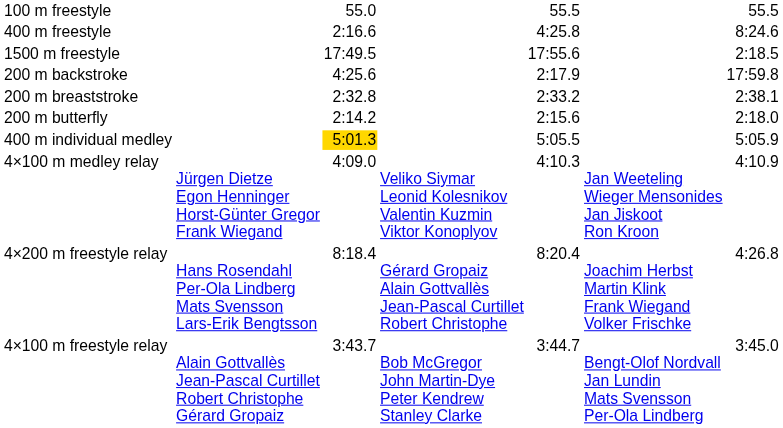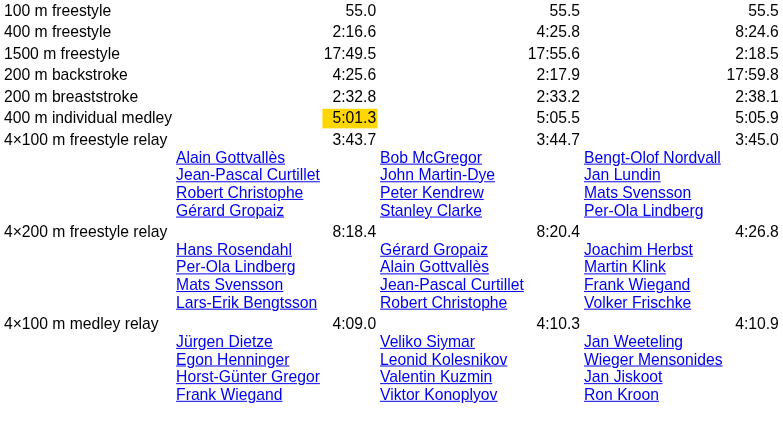 <table>
 <tr valign=top>
 <td>100 m freestyle</td>
 <td></td>
 <td align=right>55.0</td>
 <td></td>
 <td align=right>55.5</td>
 <td></td>
 <td align=right>55.5</td>
 </tr>
 <tr valign=top>
 <td>400 m freestyle</td>
 <td></td>
 <td align=right>2:16.6</td>
 <td></td>
 <td align=right>4:25.8</td>
 <td></td>
 <td align=right>8:24.6</td>
 </tr>
 <tr valign=top>
 <td>1500 m freestyle</td>
 <td></td>
 <td align=right>17:49.5</td>
 <td></td>
 <td align=right>17:55.6</td>
 <td></td>
 <td align=right>2:18.5</td>
 </tr>
 <tr valign=top>
 <td>200 m backstroke</td>
 <td></td>
 <td align=right>4:25.6</td>
 <td></td>
 <td align=right>2:17.9</td>
 <td></td>
 <td align=right>17:59.8</td>
 </tr>
 <tr valign=top>
 <td>200 m breaststroke</td>
 <td></td>
 <td align=right>2:32.8</td>
 <td></td>
 <td align=right>2:33.2</td>
 <td></td>
 <td align=right>2:38.1</td>
 </tr>
 <tr valign=top>
-<td>200 m butterfly</td>
-<td></td>
-<td align=right>2:14.2</td>
-<td></td>
-<td align=right>2:15.6</td>
-<td></td>
-<td align=right>2:18.0</td>
-</tr>
-<tr valign=top>
 <td>400 m individual medley</td>
 <td></td>
 <td align=right style="background: gold;">5:01.3</td>
 <td></td>
 <td align=right>5:05.5</td>
 <td></td>
 <td align=right>5:05.9</td>
 </tr>
 <tr valign=top>
-<td>4×100 m medley relay</td>
-<td><br><a href='#'>Jürgen Dietze</a><br><a href='#'>Egon Henninger</a><br><a href='#'>Horst-Günter Gregor</a><br><a href='#'>Frank Wiegand</a></td>
-<td align=right>4:09.0</td>
-<td><br><a href='#'>Veliko Siymar</a><br><a href='#'>Leonid Kolesnikov</a><br><a href='#'>Valentin Kuzmin</a><br><a href='#'>Viktor Konoplyov</a></td>
-<td align=right>4:10.3</td>
-<td><br><a href='#'>Jan Weeteling</a><br><a href='#'>Wieger Mensonides</a><br><a href='#'>Jan Jiskoot</a><br><a href='#'>Ron Kroon</a></td>
-<td align=right>4:10.9</td>
+<td>4×100 m freestyle relay</td>
+<td><br><a href='#'>Alain Gottvallès</a><br><a href='#'>Jean-Pascal Curtillet</a><br><a href='#'>Robert Christophe</a><br><a href='#'>Gérard Gropaiz</a></td>
+<td align=right>3:43.7</td>
+<td><br><a href='#'>Bob McGregor</a><br><a href='#'>John Martin-Dye</a><br><a href='#'>Peter Kendrew</a><br><a href='#'>Stanley Clarke</a></td>
+<td align=right>3:44.7</td>
+<td><br><a href='#'>Bengt-Olof Nordvall</a><br><a href='#'>Jan Lundin</a><br><a href='#'>Mats Svensson</a><br><a href='#'>Per-Ola Lindberg</a></td>
+<td align=right>3:45.0</td>
 </tr>
 <tr valign=top>
 <td>4×200 m freestyle relay</td>
 <td><br><a href='#'>Hans Rosendahl</a><br><a href='#'>Per-Ola Lindberg</a><br><a href='#'>Mats Svensson</a><br><a href='#'>Lars-Erik Bengtsson</a></td>
 <td align=right>8:18.4</td>
 <td><br><a href='#'>Gérard Gropaiz</a><br><a href='#'>Alain Gottvallès</a><br><a href='#'>Jean-Pascal Curtillet </a><br><a href='#'>Robert Christophe</a></td>
 <td align=right>8:20.4</td>
 <td><br><a href='#'>Joachim Herbst</a><br><a href='#'>Martin Klink</a><br><a href='#'>Frank Wiegand</a><br><a href='#'>Volker Frischke</a></td>
 <td align=right>4:26.8</td>
 </tr>
 <tr valign=top>
-<td>4×100 m freestyle relay</td>
-<td><br><a href='#'>Alain Gottvallès</a><br><a href='#'>Jean-Pascal Curtillet</a><br><a href='#'>Robert Christophe</a><br><a href='#'>Gérard Gropaiz</a></td>
-<td align=right>3:43.7</td>
-<td><br><a href='#'>Bob McGregor</a><br><a href='#'>John Martin-Dye</a><br><a href='#'>Peter Kendrew</a><br><a href='#'>Stanley Clarke</a></td>
-<td align=right>3:44.7</td>
-<td><br><a href='#'>Bengt-Olof Nordvall</a><br><a href='#'>Jan Lundin</a><br><a href='#'>Mats Svensson</a><br><a href='#'>Per-Ola Lindberg</a></td>
-<td align=right>3:45.0</td>
+<td>4×100 m medley relay</td>
+<td><br><a href='#'>Jürgen Dietze</a><br><a href='#'>Egon Henninger</a><br><a href='#'>Horst-Günter Gregor</a><br><a href='#'>Frank Wiegand</a></td>
+<td align=right>4:09.0</td>
+<td><br><a href='#'>Veliko Siymar</a><br><a href='#'>Leonid Kolesnikov</a><br><a href='#'>Valentin Kuzmin</a><br><a href='#'>Viktor Konoplyov</a></td>
+<td align=right>4:10.3</td>
+<td><br><a href='#'>Jan Weeteling</a><br><a href='#'>Wieger Mensonides</a><br><a href='#'>Jan Jiskoot</a><br><a href='#'>Ron Kroon</a></td>
+<td align=right>4:10.9</td>
 </tr>
 </table>
